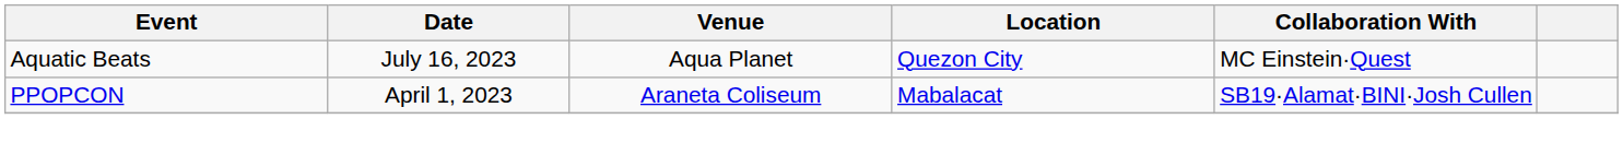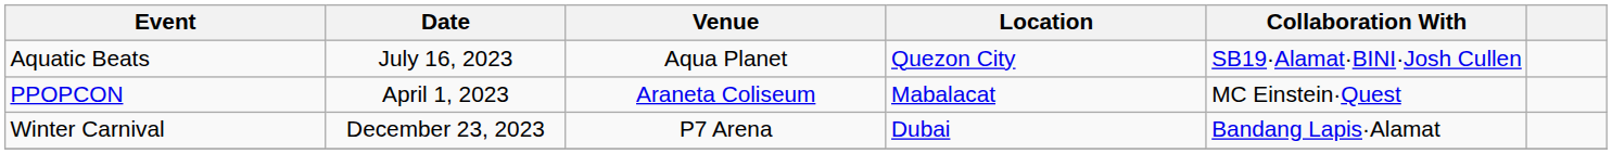 <table class="wikitable">
 <tr>
 <th width="20%">Event</th>
 <th width="15%">Date</th>
 <th width="20%">Venue</th>
 <th width="20%">Location</th>
 <th width="20%">Collaboration With</th>
 <th width="5%"></th>
 </tr>
 <tr>
 <td>Aquatic Beats</td>
 <td align="center">July 16, 2023</td>
 <td align="center">Aqua Planet</td>
 <td><a href='#'>Quezon City</a></td>
-<td>MC Einstein·<a href='#'>Quest</a></td>
+<td><a href='#'>SB19</a>·<a href='#'>Alamat</a>·<a href='#'>BINI</a>·<a href='#'>Josh Cullen</a></td>
 <td></td>
 </tr>
 <tr>
 <td><a href='#'>PPOPCON</a></td>
 <td align="center">April 1, 2023</td>
 <td align="center"><a href='#'>Araneta Coliseum</a></td>
 <td><a href='#'>Mabalacat</a></td>
-<td><a href='#'>SB19</a>·<a href='#'>Alamat</a>·<a href='#'>BINI</a>·<a href='#'>Josh Cullen</a></td>
+<td>MC Einstein·<a href='#'>Quest</a></td>
+<td></td>
+</tr>
+<tr>
+<td>Winter Carnival</td>
+<td align="center">December 23, 2023</td>
+<td align="center">P7 Arena</td>
+<td><a href='#'>Dubai</a></td>
+<td><a href='#'>Bandang Lapis</a>·Alamat</td>
 <td></td>
 </tr>
 <tr>
 </tr>
 </table>
